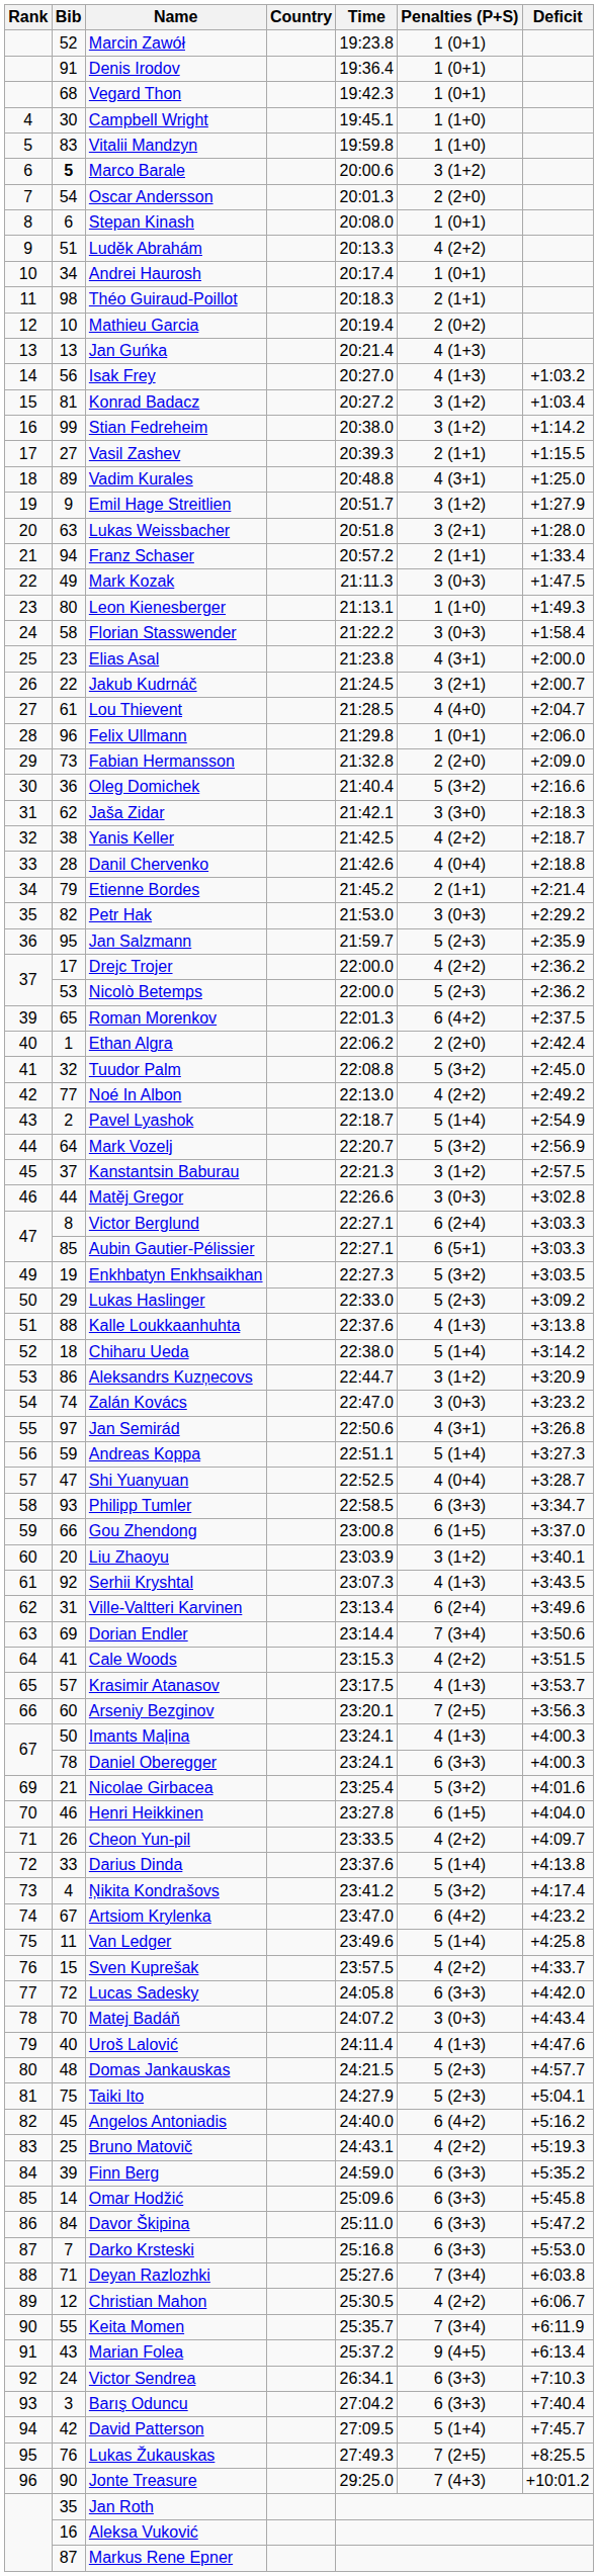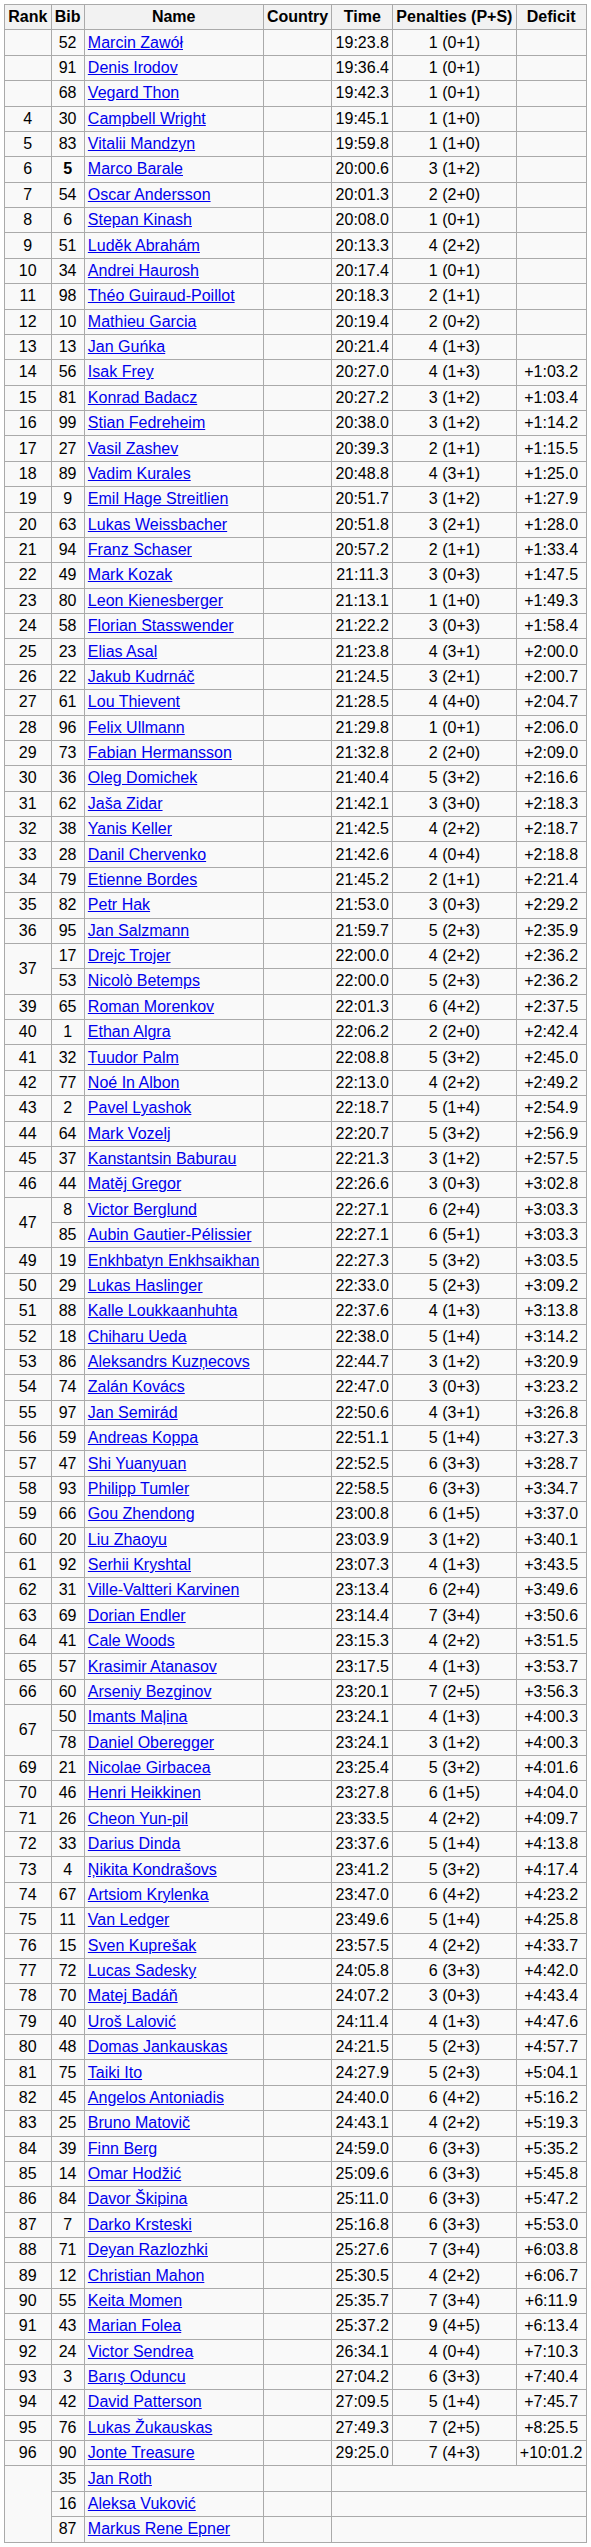 <table class="wikitable sortable" style="text-align:center">
 <tr>
 <th>Rank</th>
 <th>Bib</th>
 <th>Name</th>
 <th>Country</th>
 <th>Time</th>
 <th>Penalties (P+S)</th>
 <th>Deficit</th>
 </tr>
 <tr>
 <td></td>
 <td>52</td>
 <td align=left><a href='#'>Marcin Zawół</a></td>
 <td align=left></td>
 <td>19:23.8</td>
 <td>1 (0+1)</td>
 <td></td>
 </tr>
 <tr>
 <td></td>
 <td>91</td>
 <td align=left><a href='#'>Denis Irodov</a></td>
 <td align=left></td>
 <td>19:36.4</td>
 <td>1 (0+1)</td>
 <td></td>
 </tr>
 <tr>
 <td></td>
 <td>68</td>
 <td align=left><a href='#'>Vegard Thon</a></td>
 <td align=left></td>
 <td>19:42.3</td>
 <td>1 (0+1)</td>
 <td></td>
 </tr>
 <tr>
 <td>4</td>
 <td>30</td>
 <td align=left><a href='#'>Campbell Wright</a></td>
 <td align=left></td>
 <td>19:45.1</td>
 <td>1 (1+0)</td>
 <td></td>
 </tr>
 <tr>
 <td>5</td>
 <td>83</td>
 <td align=left><a href='#'>Vitalii Mandzyn</a></td>
 <td align=left></td>
 <td>19:59.8</td>
 <td>1 (1+0)</td>
 <td></td>
 </tr>
 <tr>
 <td>6</td>
 <td><strong>5</strong></td>
 <td align=left><a href='#'>Marco Barale</a></td>
 <td align=left></td>
 <td>20:00.6</td>
 <td>3 (1+2)</td>
 <td></td>
 </tr>
 <tr>
 <td>7</td>
 <td>54</td>
 <td align=left><a href='#'>Oscar Andersson</a></td>
 <td align=left></td>
 <td>20:01.3</td>
 <td>2 (2+0)</td>
 <td></td>
 </tr>
 <tr>
 <td>8</td>
 <td>6</td>
 <td align=left><a href='#'>Stepan Kinash</a></td>
 <td align=left></td>
 <td>20:08.0</td>
 <td>1 (0+1)</td>
 <td></td>
 </tr>
 <tr>
 <td>9</td>
 <td>51</td>
 <td align=left><a href='#'>Luděk Abrahám</a></td>
 <td align=left></td>
 <td>20:13.3</td>
 <td>4 (2+2)</td>
 <td></td>
 </tr>
 <tr>
 <td>10</td>
 <td>34</td>
 <td align=left><a href='#'>Andrei Haurosh</a></td>
 <td align=left></td>
 <td>20:17.4</td>
 <td>1 (0+1)</td>
 <td></td>
 </tr>
 <tr>
 <td>11</td>
 <td>98</td>
 <td align=left><a href='#'>Théo Guiraud-Poillot</a></td>
 <td align=left></td>
 <td>20:18.3</td>
 <td>2 (1+1)</td>
 <td></td>
 </tr>
 <tr>
 <td>12</td>
 <td>10</td>
 <td align=left><a href='#'>Mathieu Garcia</a></td>
 <td align=left></td>
 <td>20:19.4</td>
 <td>2 (0+2)</td>
 <td></td>
 </tr>
 <tr>
 <td>13</td>
 <td>13</td>
 <td align=left><a href='#'>Jan Guńka</a></td>
 <td align=left></td>
 <td>20:21.4</td>
 <td>4 (1+3)</td>
 <td></td>
 </tr>
 <tr>
 <td>14</td>
 <td>56</td>
 <td align=left><a href='#'>Isak Frey</a></td>
 <td align=left></td>
 <td>20:27.0</td>
 <td>4 (1+3)</td>
 <td>+1:03.2</td>
 </tr>
 <tr>
 <td>15</td>
 <td>81</td>
 <td align=left><a href='#'>Konrad Badacz</a></td>
 <td align=left></td>
 <td>20:27.2</td>
 <td>3 (1+2)</td>
 <td>+1:03.4</td>
 </tr>
 <tr>
 <td>16</td>
 <td>99</td>
 <td align=left><a href='#'>Stian Fedreheim</a></td>
 <td align=left></td>
 <td>20:38.0</td>
 <td>3 (1+2)</td>
 <td>+1:14.2</td>
 </tr>
 <tr>
 <td>17</td>
 <td>27</td>
 <td align=left><a href='#'>Vasil Zashev</a></td>
 <td align=left></td>
 <td>20:39.3</td>
 <td>2 (1+1)</td>
 <td>+1:15.5</td>
 </tr>
 <tr>
 <td>18</td>
 <td>89</td>
 <td align=left><a href='#'>Vadim Kurales</a></td>
 <td align=left></td>
 <td>20:48.8</td>
 <td>4 (3+1)</td>
 <td>+1:25.0</td>
 </tr>
 <tr>
 <td>19</td>
 <td>9</td>
 <td align=left><a href='#'>Emil Hage Streitlien</a></td>
 <td align=left></td>
 <td>20:51.7</td>
 <td>3 (1+2)</td>
 <td>+1:27.9</td>
 </tr>
 <tr>
 <td>20</td>
 <td>63</td>
 <td align=left><a href='#'>Lukas Weissbacher</a></td>
 <td align=left></td>
 <td>20:51.8</td>
 <td>3 (2+1)</td>
 <td>+1:28.0</td>
 </tr>
 <tr>
 <td>21</td>
 <td>94</td>
 <td align=left><a href='#'>Franz Schaser</a></td>
 <td align=left></td>
 <td>20:57.2</td>
 <td>2 (1+1)</td>
 <td>+1:33.4</td>
 </tr>
 <tr>
 <td>22</td>
 <td>49</td>
 <td align=left><a href='#'>Mark Kozak</a></td>
 <td align=left></td>
 <td>21:11.3</td>
 <td>3 (0+3)</td>
 <td>+1:47.5</td>
 </tr>
 <tr>
 <td>23</td>
 <td>80</td>
 <td align=left><a href='#'>Leon Kienesberger</a></td>
 <td align=left></td>
 <td>21:13.1</td>
 <td>1 (1+0)</td>
 <td>+1:49.3</td>
 </tr>
 <tr>
 <td>24</td>
 <td>58</td>
 <td align=left><a href='#'>Florian Stasswender</a></td>
 <td align=left></td>
 <td>21:22.2</td>
 <td>3 (0+3)</td>
 <td>+1:58.4</td>
 </tr>
 <tr>
 <td>25</td>
 <td>23</td>
 <td align=left><a href='#'>Elias Asal</a></td>
 <td align=left></td>
 <td>21:23.8</td>
 <td>4 (3+1)</td>
 <td>+2:00.0</td>
 </tr>
 <tr>
 <td>26</td>
 <td>22</td>
 <td align=left><a href='#'>Jakub Kudrnáč</a></td>
 <td align=left></td>
 <td>21:24.5</td>
 <td>3 (2+1)</td>
 <td>+2:00.7</td>
 </tr>
 <tr>
 <td>27</td>
 <td>61</td>
 <td align=left><a href='#'>Lou Thievent</a></td>
 <td align=left></td>
 <td>21:28.5</td>
 <td>4 (4+0)</td>
 <td>+2:04.7</td>
 </tr>
 <tr>
 <td>28</td>
 <td>96</td>
 <td align=left><a href='#'>Felix Ullmann</a></td>
 <td align=left></td>
 <td>21:29.8</td>
 <td>1 (0+1)</td>
 <td>+2:06.0</td>
 </tr>
 <tr>
 <td>29</td>
 <td>73</td>
 <td align=left><a href='#'>Fabian Hermansson</a></td>
 <td align=left></td>
 <td>21:32.8</td>
 <td>2 (2+0)</td>
 <td>+2:09.0</td>
 </tr>
 <tr>
 <td>30</td>
 <td>36</td>
 <td align=left><a href='#'>Oleg Domichek</a></td>
 <td align=left></td>
 <td>21:40.4</td>
 <td>5 (3+2)</td>
 <td>+2:16.6</td>
 </tr>
 <tr>
 <td>31</td>
 <td>62</td>
 <td align=left><a href='#'>Jaša Zidar</a></td>
 <td align=left></td>
 <td>21:42.1</td>
 <td>3 (3+0)</td>
 <td>+2:18.3</td>
 </tr>
 <tr>
 <td>32</td>
 <td>38</td>
 <td align=left><a href='#'>Yanis Keller</a></td>
 <td align=left></td>
 <td>21:42.5</td>
 <td>4 (2+2)</td>
 <td>+2:18.7</td>
 </tr>
 <tr>
 <td>33</td>
 <td>28</td>
 <td align=left><a href='#'>Danil Chervenko</a></td>
 <td align=left></td>
 <td>21:42.6</td>
 <td>4 (0+4)</td>
 <td>+2:18.8</td>
 </tr>
 <tr>
 <td>34</td>
 <td>79</td>
 <td align=left><a href='#'>Etienne Bordes</a></td>
 <td align=left></td>
 <td>21:45.2</td>
 <td>2 (1+1)</td>
 <td>+2:21.4</td>
 </tr>
 <tr>
 <td>35</td>
 <td>82</td>
 <td align=left><a href='#'>Petr Hak</a></td>
 <td align=left></td>
 <td>21:53.0</td>
 <td>3 (0+3)</td>
 <td>+2:29.2</td>
 </tr>
 <tr>
 <td>36</td>
 <td>95</td>
 <td align=left><a href='#'>Jan Salzmann</a></td>
 <td align=left></td>
 <td>21:59.7</td>
 <td>5 (2+3)</td>
 <td>+2:35.9</td>
 </tr>
 <tr>
 <td rowspan=2>37</td>
 <td>17</td>
 <td align=left><a href='#'>Drejc Trojer</a></td>
 <td align=left></td>
 <td>22:00.0</td>
 <td>4 (2+2)</td>
 <td>+2:36.2</td>
 </tr>
 <tr>
 <td>53</td>
 <td align=left><a href='#'>Nicolò Betemps</a></td>
 <td align=left></td>
 <td>22:00.0</td>
 <td>5 (2+3)</td>
 <td>+2:36.2</td>
 </tr>
 <tr>
 <td>39</td>
 <td>65</td>
 <td align=left><a href='#'>Roman Morenkov</a></td>
 <td align=left></td>
 <td>22:01.3</td>
 <td>6 (4+2)</td>
 <td>+2:37.5</td>
 </tr>
 <tr>
 <td>40</td>
 <td>1</td>
 <td align=left><a href='#'>Ethan Algra</a></td>
 <td align=left></td>
 <td>22:06.2</td>
 <td>2 (2+0)</td>
 <td>+2:42.4</td>
 </tr>
 <tr>
 <td>41</td>
 <td>32</td>
 <td align=left><a href='#'>Tuudor Palm</a></td>
 <td align=left></td>
 <td>22:08.8</td>
 <td>5 (3+2)</td>
 <td>+2:45.0</td>
 </tr>
 <tr>
 <td>42</td>
 <td>77</td>
 <td align=left><a href='#'>Noé In Albon</a></td>
 <td align=left></td>
 <td>22:13.0</td>
 <td>4 (2+2)</td>
 <td>+2:49.2</td>
 </tr>
 <tr>
 <td>43</td>
 <td>2</td>
 <td align=left><a href='#'>Pavel Lyashok</a></td>
 <td align=left></td>
 <td>22:18.7</td>
 <td>5 (1+4)</td>
 <td>+2:54.9</td>
 </tr>
 <tr>
 <td>44</td>
 <td>64</td>
 <td align=left><a href='#'>Mark Vozelj</a></td>
 <td align=left></td>
 <td>22:20.7</td>
 <td>5 (3+2)</td>
 <td>+2:56.9</td>
 </tr>
 <tr>
 <td>45</td>
 <td>37</td>
 <td align=left><a href='#'>Kanstantsin Baburau</a></td>
 <td align=left></td>
 <td>22:21.3</td>
 <td>3 (1+2)</td>
 <td>+2:57.5</td>
 </tr>
 <tr>
 <td>46</td>
 <td>44</td>
 <td align=left><a href='#'>Matěj Gregor</a></td>
 <td align=left></td>
 <td>22:26.6</td>
 <td>3 (0+3)</td>
 <td>+3:02.8</td>
 </tr>
 <tr>
 <td rowspan=2>47</td>
 <td>8</td>
 <td align=left><a href='#'>Victor Berglund</a></td>
 <td align=left></td>
 <td>22:27.1</td>
 <td>6 (2+4)</td>
 <td>+3:03.3</td>
 </tr>
 <tr>
 <td>85</td>
 <td align=left><a href='#'>Aubin Gautier-Pélissier</a></td>
 <td align=left></td>
 <td>22:27.1</td>
 <td>6 (5+1)</td>
 <td>+3:03.3</td>
 </tr>
 <tr>
 <td>49</td>
 <td>19</td>
 <td align=left><a href='#'>Enkhbatyn Enkhsaikhan</a></td>
 <td align=left></td>
 <td>22:27.3</td>
 <td>5 (3+2)</td>
 <td>+3:03.5</td>
 </tr>
 <tr>
 <td>50</td>
 <td>29</td>
 <td align=left><a href='#'>Lukas Haslinger</a></td>
 <td align=left></td>
 <td>22:33.0</td>
 <td>5 (2+3)</td>
 <td>+3:09.2</td>
 </tr>
 <tr>
 <td>51</td>
 <td>88</td>
 <td align=left><a href='#'>Kalle Loukkaanhuhta</a></td>
 <td align=left></td>
 <td>22:37.6</td>
 <td>4 (1+3)</td>
 <td>+3:13.8</td>
 </tr>
 <tr>
 <td>52</td>
 <td>18</td>
 <td align=left><a href='#'>Chiharu Ueda</a></td>
 <td align=left></td>
 <td>22:38.0</td>
 <td>5 (1+4)</td>
 <td>+3:14.2</td>
 </tr>
 <tr>
 <td>53</td>
 <td>86</td>
 <td align=left><a href='#'>Aleksandrs Kuzņecovs</a></td>
 <td align=left></td>
 <td>22:44.7</td>
 <td>3 (1+2)</td>
 <td>+3:20.9</td>
 </tr>
 <tr>
 <td>54</td>
 <td>74</td>
 <td align=left><a href='#'>Zalán Kovács</a></td>
 <td align=left></td>
 <td>22:47.0</td>
 <td>3 (0+3)</td>
 <td>+3:23.2</td>
 </tr>
 <tr>
 <td>55</td>
 <td>97</td>
 <td align=left><a href='#'>Jan Semirád</a></td>
 <td align=left></td>
 <td>22:50.6</td>
 <td>4 (3+1)</td>
 <td>+3:26.8</td>
 </tr>
 <tr>
 <td>56</td>
 <td>59</td>
 <td align=left><a href='#'>Andreas Koppa</a></td>
 <td align=left></td>
 <td>22:51.1</td>
 <td>5 (1+4)</td>
 <td>+3:27.3</td>
 </tr>
 <tr>
 <td>57</td>
 <td>47</td>
 <td align=left><a href='#'>Shi Yuanyuan</a></td>
 <td align=left></td>
 <td>22:52.5</td>
-<td>4 (0+4)</td>
+<td>6 (3+3)</td>
 <td>+3:28.7</td>
 </tr>
 <tr>
 <td>58</td>
 <td>93</td>
 <td align=left><a href='#'>Philipp Tumler</a></td>
 <td align=left></td>
 <td>22:58.5</td>
 <td>6 (3+3)</td>
 <td>+3:34.7</td>
 </tr>
 <tr>
 <td>59</td>
 <td>66</td>
 <td align=left><a href='#'>Gou Zhendong</a></td>
 <td align=left></td>
 <td>23:00.8</td>
 <td>6 (1+5)</td>
 <td>+3:37.0</td>
 </tr>
 <tr>
 <td>60</td>
 <td>20</td>
 <td align=left><a href='#'>Liu Zhaoyu</a></td>
 <td align=left></td>
 <td>23:03.9</td>
 <td>3 (1+2)</td>
 <td>+3:40.1</td>
 </tr>
 <tr>
 <td>61</td>
 <td>92</td>
 <td align=left><a href='#'>Serhii Kryshtal</a></td>
 <td align=left></td>
 <td>23:07.3</td>
 <td>4 (1+3)</td>
 <td>+3:43.5</td>
 </tr>
 <tr>
 <td>62</td>
 <td>31</td>
 <td align=left><a href='#'>Ville-Valtteri Karvinen</a></td>
 <td align=left></td>
 <td>23:13.4</td>
 <td>6 (2+4)</td>
 <td>+3:49.6</td>
 </tr>
 <tr>
 <td>63</td>
 <td>69</td>
 <td align=left><a href='#'>Dorian Endler</a></td>
 <td align=left></td>
 <td>23:14.4</td>
 <td>7 (3+4)</td>
 <td>+3:50.6</td>
 </tr>
 <tr>
 <td>64</td>
 <td>41</td>
 <td align=left><a href='#'>Cale Woods</a></td>
 <td align=left></td>
 <td>23:15.3</td>
 <td>4 (2+2)</td>
 <td>+3:51.5</td>
 </tr>
 <tr>
 <td>65</td>
 <td>57</td>
 <td align=left><a href='#'>Krasimir Atanasov</a></td>
 <td align=left></td>
 <td>23:17.5</td>
 <td>4 (1+3)</td>
 <td>+3:53.7</td>
 </tr>
 <tr>
 <td>66</td>
 <td>60</td>
 <td align=left><a href='#'>Arseniy Bezginov</a></td>
 <td align=left></td>
 <td>23:20.1</td>
 <td>7 (2+5)</td>
 <td>+3:56.3</td>
 </tr>
 <tr>
 <td rowspan=2>67</td>
 <td>50</td>
 <td align=left><a href='#'>Imants Maļina</a></td>
 <td align=left></td>
 <td>23:24.1</td>
 <td>4 (1+3)</td>
 <td>+4:00.3</td>
 </tr>
 <tr>
 <td>78</td>
 <td align=left><a href='#'>Daniel Oberegger</a></td>
 <td align=left></td>
 <td>23:24.1</td>
-<td>6 (3+3)</td>
+<td>3 (1+2)</td>
 <td>+4:00.3</td>
 </tr>
 <tr>
 <td>69</td>
 <td>21</td>
 <td align=left><a href='#'>Nicolae Girbacea</a></td>
 <td align=left></td>
 <td>23:25.4</td>
 <td>5 (3+2)</td>
 <td>+4:01.6</td>
 </tr>
 <tr>
 <td>70</td>
 <td>46</td>
 <td align=left><a href='#'>Henri Heikkinen</a></td>
 <td align=left></td>
 <td>23:27.8</td>
 <td>6 (1+5)</td>
 <td>+4:04.0</td>
 </tr>
 <tr>
 <td>71</td>
 <td>26</td>
 <td align=left><a href='#'>Cheon Yun-pil</a></td>
 <td align=left></td>
 <td>23:33.5</td>
 <td>4 (2+2)</td>
 <td>+4:09.7</td>
 </tr>
 <tr>
 <td>72</td>
 <td>33</td>
 <td align=left><a href='#'>Darius Dinda</a></td>
 <td align=left></td>
 <td>23:37.6</td>
 <td>5 (1+4)</td>
 <td>+4:13.8</td>
 </tr>
 <tr>
 <td>73</td>
 <td>4</td>
 <td align=left><a href='#'>Ņikita Kondrašovs</a></td>
 <td align=left></td>
 <td>23:41.2</td>
 <td>5 (3+2)</td>
 <td>+4:17.4</td>
 </tr>
 <tr>
 <td>74</td>
 <td>67</td>
 <td align=left><a href='#'>Artsiom Krylenka</a></td>
 <td align=left></td>
 <td>23:47.0</td>
 <td>6 (4+2)</td>
 <td>+4:23.2</td>
 </tr>
 <tr>
 <td>75</td>
 <td>11</td>
 <td align=left><a href='#'>Van Ledger</a></td>
 <td align=left></td>
 <td>23:49.6</td>
 <td>5 (1+4)</td>
 <td>+4:25.8</td>
 </tr>
 <tr>
 <td>76</td>
 <td>15</td>
 <td align=left><a href='#'>Sven Kuprešak</a></td>
 <td align=left></td>
 <td>23:57.5</td>
 <td>4 (2+2)</td>
 <td>+4:33.7</td>
 </tr>
 <tr>
 <td>77</td>
 <td>72</td>
 <td align=left><a href='#'>Lucas Sadesky</a></td>
 <td align=left></td>
 <td>24:05.8</td>
 <td>6 (3+3)</td>
 <td>+4:42.0</td>
 </tr>
 <tr>
 <td>78</td>
 <td>70</td>
 <td align=left><a href='#'>Matej Badáň</a></td>
 <td align=left></td>
 <td>24:07.2</td>
 <td>3 (0+3)</td>
 <td>+4:43.4</td>
 </tr>
 <tr>
 <td>79</td>
 <td>40</td>
 <td align=left><a href='#'>Uroš Lalović</a></td>
 <td align=left></td>
 <td>24:11.4</td>
 <td>4 (1+3)</td>
 <td>+4:47.6</td>
 </tr>
 <tr>
 <td>80</td>
 <td>48</td>
 <td align=left><a href='#'>Domas Jankauskas</a></td>
 <td align=left></td>
 <td>24:21.5</td>
 <td>5 (2+3)</td>
 <td>+4:57.7</td>
 </tr>
 <tr>
 <td>81</td>
 <td>75</td>
 <td align=left><a href='#'>Taiki Ito</a></td>
 <td align=left></td>
 <td>24:27.9</td>
 <td>5 (2+3)</td>
 <td>+5:04.1</td>
 </tr>
 <tr>
 <td>82</td>
 <td>45</td>
 <td align=left><a href='#'>Angelos Antoniadis</a></td>
 <td align=left></td>
 <td>24:40.0</td>
 <td>6 (4+2)</td>
 <td>+5:16.2</td>
 </tr>
 <tr>
 <td>83</td>
 <td>25</td>
 <td align=left><a href='#'>Bruno Matovič</a></td>
 <td align=left></td>
 <td>24:43.1</td>
 <td>4 (2+2)</td>
 <td>+5:19.3</td>
 </tr>
 <tr>
 <td>84</td>
 <td>39</td>
 <td align=left><a href='#'>Finn Berg</a></td>
 <td align=left></td>
 <td>24:59.0</td>
 <td>6 (3+3)</td>
 <td>+5:35.2</td>
 </tr>
 <tr>
 <td>85</td>
 <td>14</td>
 <td align=left><a href='#'>Omar Hodžić</a></td>
 <td align=left></td>
 <td>25:09.6</td>
 <td>6 (3+3)</td>
 <td>+5:45.8</td>
 </tr>
 <tr>
 <td>86</td>
 <td>84</td>
 <td align=left><a href='#'>Davor Škipina</a></td>
 <td align=left></td>
 <td>25:11.0</td>
 <td>6 (3+3)</td>
 <td>+5:47.2</td>
 </tr>
 <tr>
 <td>87</td>
 <td>7</td>
 <td align=left><a href='#'>Darko Krsteski</a></td>
 <td align=left></td>
 <td>25:16.8</td>
 <td>6 (3+3)</td>
 <td>+5:53.0</td>
 </tr>
 <tr>
 <td>88</td>
 <td>71</td>
 <td align=left><a href='#'>Deyan Razlozhki</a></td>
 <td align=left></td>
 <td>25:27.6</td>
 <td>7 (3+4)</td>
 <td>+6:03.8</td>
 </tr>
 <tr>
 <td>89</td>
 <td>12</td>
 <td align=left><a href='#'>Christian Mahon</a></td>
 <td align=left></td>
 <td>25:30.5</td>
 <td>4 (2+2)</td>
 <td>+6:06.7</td>
 </tr>
 <tr>
 <td>90</td>
 <td>55</td>
 <td align=left><a href='#'>Keita Momen</a></td>
 <td align=left></td>
 <td>25:35.7</td>
 <td>7 (3+4)</td>
 <td>+6:11.9</td>
 </tr>
 <tr>
 <td>91</td>
 <td>43</td>
 <td align=left><a href='#'>Marian Folea</a></td>
 <td align=left></td>
 <td>25:37.2</td>
 <td>9 (4+5)</td>
 <td>+6:13.4</td>
 </tr>
 <tr>
 <td>92</td>
 <td>24</td>
 <td align=left><a href='#'>Victor Sendrea</a></td>
 <td align=left></td>
 <td>26:34.1</td>
-<td>6 (3+3)</td>
+<td>4 (0+4)</td>
 <td>+7:10.3</td>
 </tr>
 <tr>
 <td>93</td>
 <td>3</td>
 <td align=left><a href='#'>Barış Oduncu</a></td>
 <td align=left></td>
 <td>27:04.2</td>
 <td>6 (3+3)</td>
 <td>+7:40.4</td>
 </tr>
 <tr>
 <td>94</td>
 <td>42</td>
 <td align=left><a href='#'>David Patterson</a></td>
 <td align=left></td>
 <td>27:09.5</td>
 <td>5 (1+4)</td>
 <td>+7:45.7</td>
 </tr>
 <tr>
 <td>95</td>
 <td>76</td>
 <td align=left><a href='#'>Lukas Žukauskas</a></td>
 <td align=left></td>
 <td>27:49.3</td>
 <td>7 (2+5)</td>
 <td>+8:25.5</td>
 </tr>
 <tr>
 <td>96</td>
 <td>90</td>
 <td align=left><a href='#'>Jonte Treasure</a></td>
 <td align=left></td>
 <td>29:25.0</td>
 <td>7 (4+3)</td>
 <td>+10:01.2</td>
 </tr>
 <tr>
 <td rowspan=3></td>
 <td>35</td>
 <td align=left><a href='#'>Jan Roth</a></td>
 <td align=left></td>
 <td colspan=3></td>
 </tr>
 <tr>
 <td>16</td>
 <td align=left><a href='#'>Aleksa Vuković</a></td>
 <td align=left></td>
 <td colspan=3></td>
 </tr>
 <tr>
 <td>87</td>
 <td align=left><a href='#'>Markus Rene Epner</a></td>
 <td align=left></td>
 <td colspan=3></td>
 </tr>
 </table>
